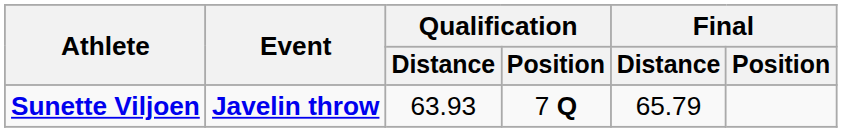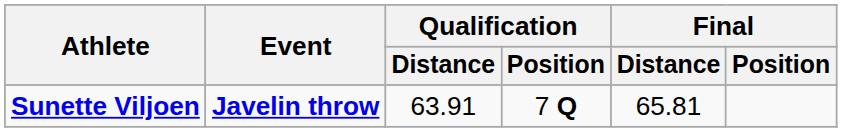 <table class=wikitable style="font-size:90%">
 <tr>
 <th rowspan="2">Athlete</th>
 <th rowspan="2">Event</th>
 <th colspan="2">Qualification</th>
 <th colspan="2">Final</th>
 </tr>
 <tr style="font-size:95%">
 <th>Distance</th>
 <th>Position</th>
 <th>Distance</th>
 <th>Position</th>
 </tr>
 <tr style=text-align:center>
 <td style=text-align:left><strong><a href='#'>Sunette Viljoen</a></strong></td>
 <td style=text-align:left><strong><a href='#'>Javelin throw</a></strong></td>
-<td>63.93</td>
+<td>63.91</td>
 <td>7 <strong>Q</strong></td>
-<td>65.79</td>
+<td>65.81</td>
 <td></td>
 </tr>
 </table>
